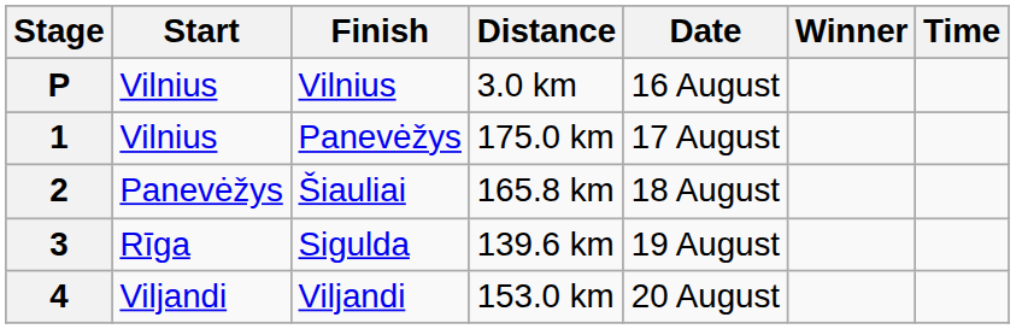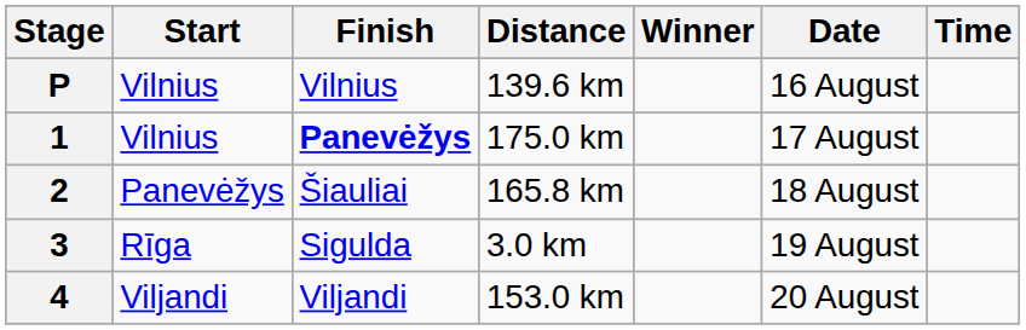 <table class="wikitable">
 <tr>
 <th>Stage</th>
 <th>Start</th>
 <th>Finish</th>
 <th>Distance</th>
+<th>Winner</th>
 <th>Date</th>
-<th>Winner</th>
 <th>Time</th>
 </tr>
 <tr>
 <th>P</th>
 <td><a href='#'>Vilnius</a></td>
 <td><a href='#'>Vilnius</a></td>
-<td>3.0 km</td>
+<td>139.6 km</td>
+<td></td>
 <td align=right>16 August</td>
-<td></td>
 <td></td>
 </tr>
 <tr>
 <th>1</th>
 <td><a href='#'>Vilnius</a></td>
-<td><a href='#'>Panevėžys</a></td>
+<td><strong><a href='#'>Panevėžys</a></strong></td>
 <td>175.0 km</td>
+<td></td>
 <td align=right>17 August</td>
-<td></td>
 <td></td>
 </tr>
 <tr>
 <th>2</th>
 <td><a href='#'>Panevėžys</a></td>
 <td><a href='#'>Šiauliai</a></td>
 <td>165.8 km</td>
+<td></td>
 <td align=right>18 August</td>
-<td></td>
 <td></td>
 </tr>
 <tr>
 <th>3</th>
 <td><a href='#'>Rīga</a></td>
 <td><a href='#'>Sigulda</a></td>
-<td>139.6 km</td>
+<td>3.0 km</td>
+<td></td>
 <td align=right>19 August</td>
-<td></td>
 <td></td>
 </tr>
 <tr>
 <th>4</th>
 <td><a href='#'>Viljandi</a></td>
 <td><a href='#'>Viljandi</a></td>
 <td>153.0 km</td>
+<td></td>
 <td align=right>20 August</td>
-<td></td>
 <td></td>
 </tr>
 </table>
